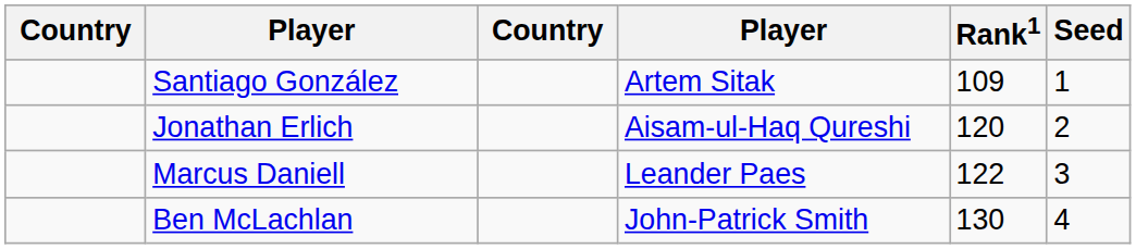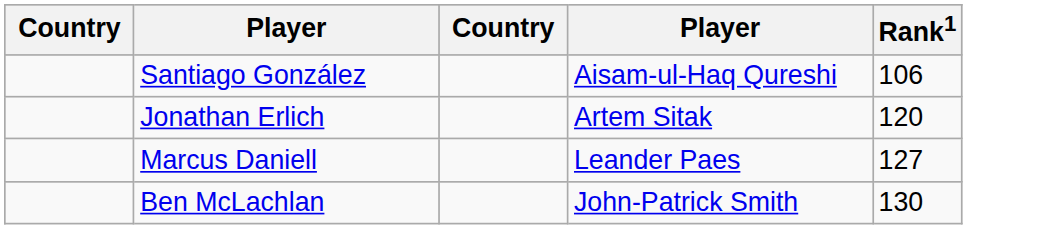 <table class="sortable wikitable">
 <tr>
 <th width="70">Country</th>
 <th width="175">Player</th>
 <th width="70">Country</th>
 <th width="175">Player</th>
 <th>Rank<sup>1</sup></th>
-<th>Seed</th>
 </tr>
 <tr>
 <td></td>
 <td><a href='#'>Santiago González</a></td>
 <td></td>
-<td><a href='#'>Artem Sitak</a></td>
-<td>109</td>
-<td>1</td>
+<td><a href='#'>Aisam-ul-Haq Qureshi</a></td>
+<td>106</td>
 </tr>
 <tr>
 <td></td>
 <td><a href='#'>Jonathan Erlich</a></td>
 <td></td>
-<td><a href='#'>Aisam-ul-Haq Qureshi</a></td>
+<td><a href='#'>Artem Sitak</a></td>
 <td>120</td>
-<td>2</td>
 </tr>
 <tr>
 <td></td>
 <td><a href='#'>Marcus Daniell</a></td>
 <td></td>
 <td><a href='#'>Leander Paes</a></td>
-<td>122</td>
-<td>3</td>
+<td>127</td>
 </tr>
 <tr>
 <td></td>
 <td><a href='#'>Ben McLachlan</a></td>
 <td></td>
 <td><a href='#'>John-Patrick Smith</a></td>
 <td>130</td>
-<td>4</td>
 </tr>
 </table>
